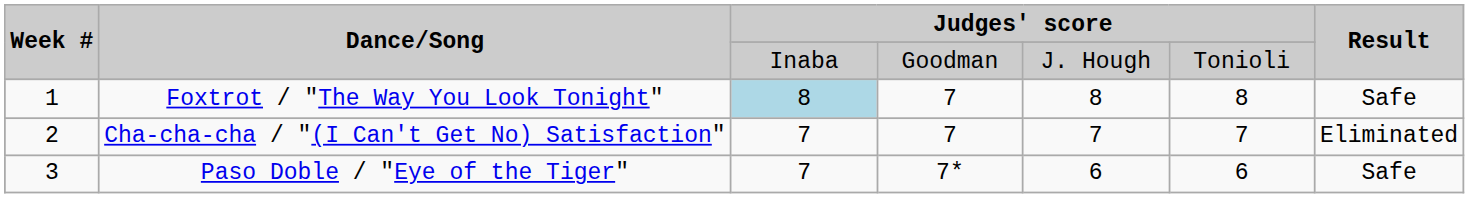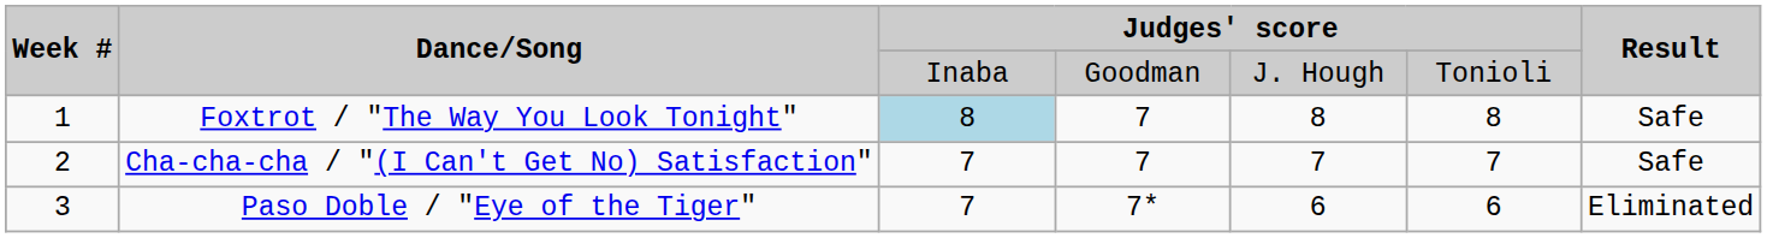 <table class="wikitable" style="text-align:center">
 <tr>
 <th rowspan="2" style="background:#ccc;">Week #</th>
 <th rowspan="2" style="background:#ccc;">Dance/Song</th>
 <th colspan="4" style="background:#ccc;">Judges' score</th>
 <th rowspan="2" style="background:#ccc;">Result</th>
 </tr>
 <tr style="background:#ccc;">
 <td style="width:10%;">Inaba</td>
 <td style="width:10%;">Goodman</td>
 <td style="width:10%;">J. Hough</td>
 <td style="width:10%;">Tonioli</td>
 </tr>
 <tr>
 <td>1</td>
 <td><a href='#'>Foxtrot</a> / "<a href='#'>The Way You Look Tonight</a>"</td>
 <td style="background: lightblue;">8</td>
 <td>7</td>
 <td>8</td>
 <td>8</td>
 <td>Safe</td>
 </tr>
 <tr>
 <td>2</td>
 <td><a href='#'>Cha-cha-cha</a> / "<a href='#'>(I Can't Get No) Satisfaction</a>"</td>
 <td>7</td>
 <td>7</td>
 <td>7</td>
 <td>7</td>
-<td>Eliminated</td>
+<td>Safe</td>
 </tr>
 <tr>
 <td>3</td>
 <td><a href='#'>Paso Doble</a> / "<a href='#'>Eye of the Tiger</a>"</td>
 <td>7</td>
 <td>7*</td>
 <td>6</td>
 <td>6</td>
-<td>Safe</td>
+<td>Eliminated</td>
 </tr>
 </table>
